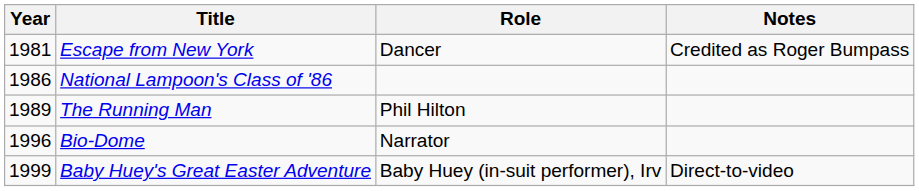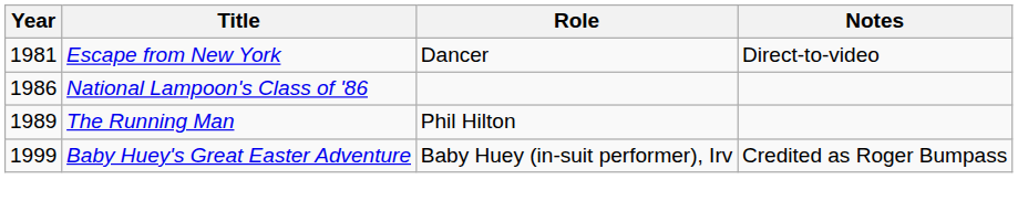 <table class="wikitable sortable plainrowheaders" style="white-space:nowrap">
 <tr>
 <th>Year</th>
 <th>Title</th>
 <th>Role</th>
 <th>Notes</th>
 </tr>
 <tr>
 <td>1981</td>
 <td><em><a href='#'>Escape from New York</a></em></td>
 <td>Dancer</td>
-<td>Credited as Roger Bumpass</td>
+<td>Direct-to-video</td>
 </tr>
 <tr>
 <td>1986</td>
 <td><em><a href='#'>National Lampoon's Class of '86</a></em></td>
 <td></td>
 <td></td>
 </tr>
 <tr>
 <td>1989</td>
 <td><em><a href='#'>The Running Man</a></em></td>
 <td>Phil Hilton</td>
 <td></td>
 </tr>
 <tr>
-<td>1996</td>
-<td><em><a href='#'>Bio-Dome</a></em></td>
-<td>Narrator</td>
-<td></td>
-</tr>
-<tr>
 <td>1999</td>
 <td><em><a href='#'>Baby Huey's Great Easter Adventure</a></em></td>
 <td>Baby Huey (in-suit performer), Irv</td>
-<td>Direct-to-video</td>
+<td>Credited as Roger Bumpass</td>
 </tr>
 </table>
